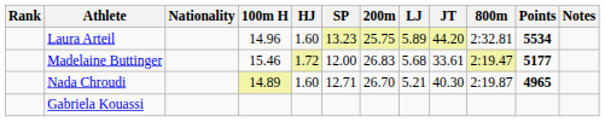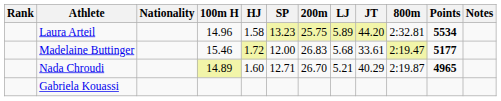 <table class="wikitable sortable" style=" text-align:center;">
 <tr>
 <th>Rank</th>
 <th>Athlete</th>
 <th>Nationality</th>
 <th>100m H</th>
 <th>HJ</th>
 <th>SP</th>
 <th>200m</th>
 <th>LJ</th>
 <th>JT</th>
 <th>800m</th>
 <th>Points</th>
 <th>Notes</th>
 </tr>
 <tr>
 <td></td>
 <td align=left><a href='#'>Laura Arteil</a></td>
 <td align=left></td>
 <td>14.96</td>
-<td>1.60</td>
+<td>1.58</td>
 <td bgcolor=#F2F5A9>13.23</td>
 <td bgcolor=#F2F5A9>25.75</td>
 <td bgcolor=#F2F5A9>5.89</td>
 <td bgcolor=#F2F5A9>44.20</td>
 <td>2:32.81</td>
 <td><strong>5534</strong></td>
 <td></td>
 </tr>
 <tr>
 <td></td>
 <td align=left><a href='#'>Madelaine Buttinger</a></td>
 <td align=left></td>
 <td>15.46</td>
 <td bgcolor=#F2F5A9>1.72</td>
 <td>12.00</td>
 <td>26.83</td>
 <td>5.68</td>
 <td>33.61</td>
 <td bgcolor=#F2F5A9>2:19.47</td>
 <td><strong>5177</strong></td>
 <td></td>
 </tr>
 <tr>
 <td></td>
 <td align=left><a href='#'>Nada Chroudi</a></td>
 <td align=left></td>
 <td bgcolor=#F2F5A9>14.89</td>
 <td>1.60</td>
 <td>12.71</td>
 <td>26.70</td>
 <td>5.21</td>
-<td>40.30</td>
+<td>40.29</td>
 <td>2:19.87</td>
 <td><strong>4965</strong></td>
 <td></td>
 </tr>
 <tr>
 <td></td>
 <td align=left><a href='#'>Gabriela Kouassi</a></td>
 <td align=left></td>
 <td></td>
 <td></td>
 <td></td>
 <td></td>
 <td></td>
 <td></td>
 <td></td>
 <td><strong></strong></td>
 <td></td>
 </tr>
 </table>
